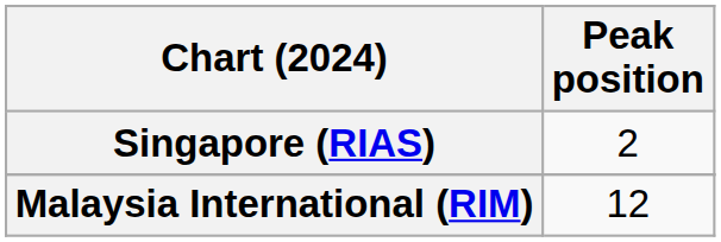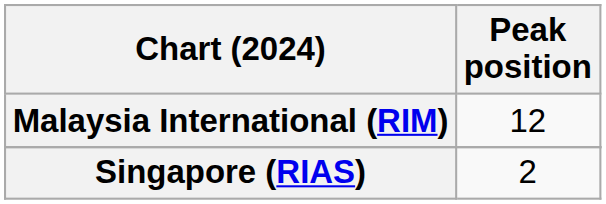 <table class="wikitable sortable plainrowheaders" style="text-align:center">
 <tr>
 <th scope="col">Chart (2024)</th>
 <th scope="col">Peak<br>position</th>
 </tr>
 <tr>
-<th scope="row">Singapore (<a href='#'>RIAS</a>)</th>
-<td>2</td>
+<th scope="row">Malaysia International (<a href='#'>RIM</a>)</th>
+<td>12</td>
 </tr>
 <tr>
 </tr>
 <tr>
-<th scope="row">Malaysia International (<a href='#'>RIM</a>)</th>
-<td>12</td>
+<th scope="row">Singapore (<a href='#'>RIAS</a>)</th>
+<td>2</td>
 </tr>
 </table>
